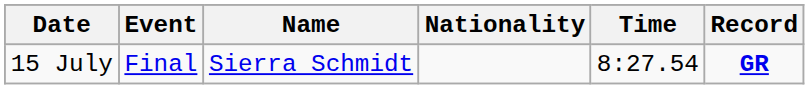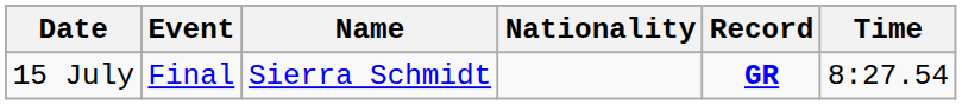 <table class="wikitable" style=text-align:center>
 <tr>
 <th>Date</th>
 <th>Event</th>
 <th>Name</th>
 <th>Nationality</th>
+<th>Record</th>
 <th>Time</th>
-<th>Record</th>
 </tr>
 <tr>
 <td>15 July</td>
 <td><a href='#'>Final</a></td>
 <td align=left><a href='#'>Sierra Schmidt</a></td>
 <td align=left></td>
+<td><strong><a href='#'>GR</a></strong></td>
 <td>8:27.54</td>
-<td><strong><a href='#'>GR</a></strong></td>
 </tr>
 </table>
